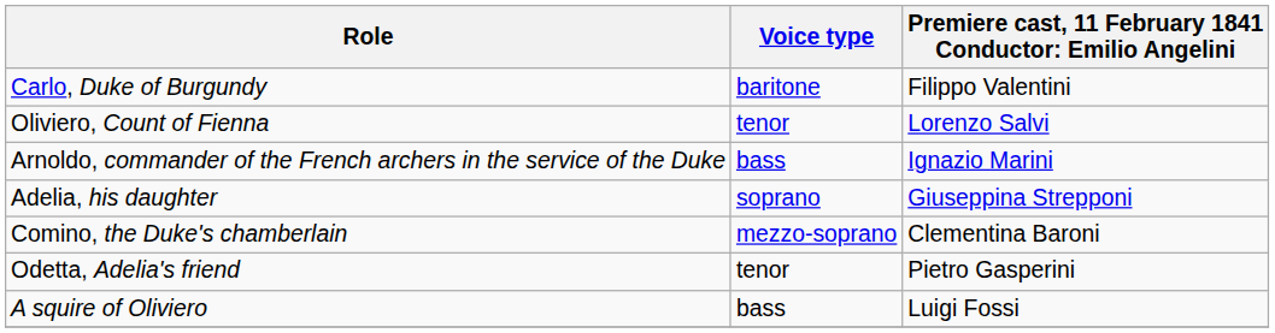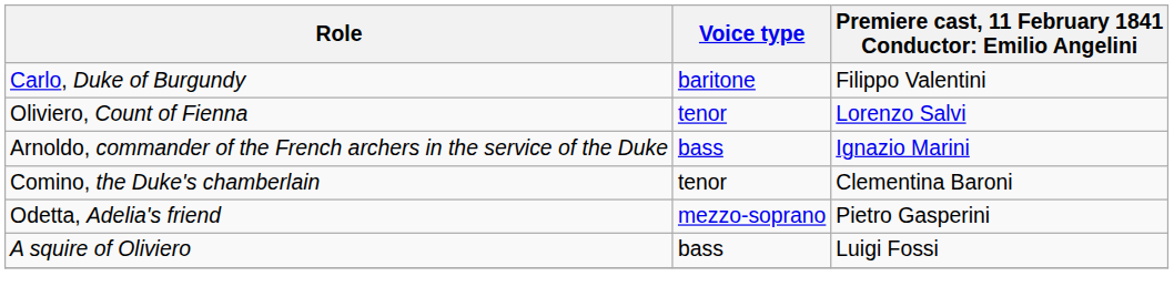 <table class="wikitable">
 <tr>
 <th>Role</th>
 <th><a href='#'>Voice type</a></th>
 <th>Premiere cast, 11 February 1841<br>Conductor: Emilio Angelini</th>
 </tr>
 <tr>
 <td><a href='#'>Carlo</a>, <em>Duke of Burgundy</em></td>
 <td><a href='#'>baritone</a></td>
 <td>Filippo Valentini</td>
 </tr>
 <tr>
 <td>Oliviero, <em>Count of Fienna</em></td>
 <td><a href='#'>tenor</a></td>
 <td><a href='#'>Lorenzo Salvi</a></td>
 </tr>
 <tr>
 <td>Arnoldo, <em>commander of the French archers in the service of the Duke</em></td>
 <td><a href='#'>bass</a></td>
 <td><a href='#'>Ignazio Marini</a></td>
 </tr>
 <tr>
-<td>Adelia, <em>his daughter</em></td>
-<td><a href='#'>soprano</a></td>
-<td><a href='#'>Giuseppina Strepponi</a></td>
-</tr>
-<tr>
 <td>Comino, <em>the Duke's chamberlain</em></td>
-<td><a href='#'>mezzo-soprano</a></td>
+<td>tenor</td>
 <td>Clementina Baroni</td>
 </tr>
 <tr>
 <td>Odetta, <em>Adelia's friend</em></td>
-<td>tenor</td>
+<td><a href='#'>mezzo-soprano</a></td>
 <td>Pietro Gasperini</td>
 </tr>
 <tr>
 <td><em>A squire of Oliviero</em></td>
 <td>bass</td>
 <td>Luigi Fossi</td>
 </tr>
 <tr>
 </tr>
 </table>
